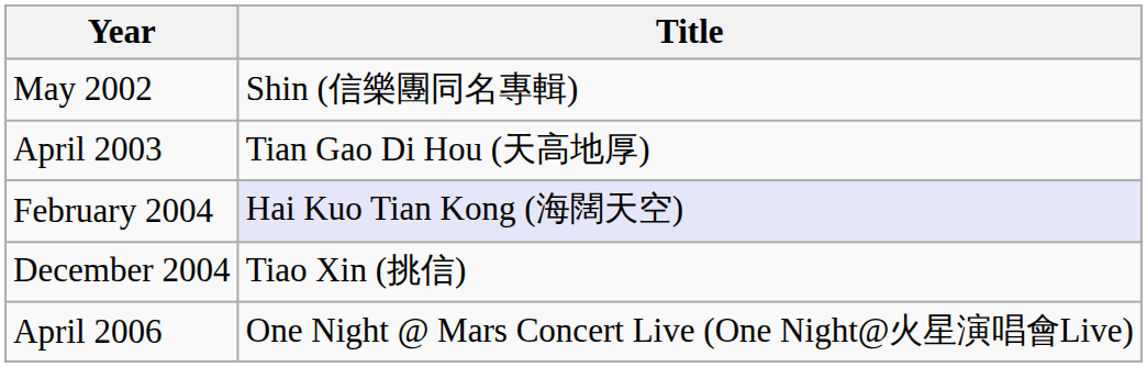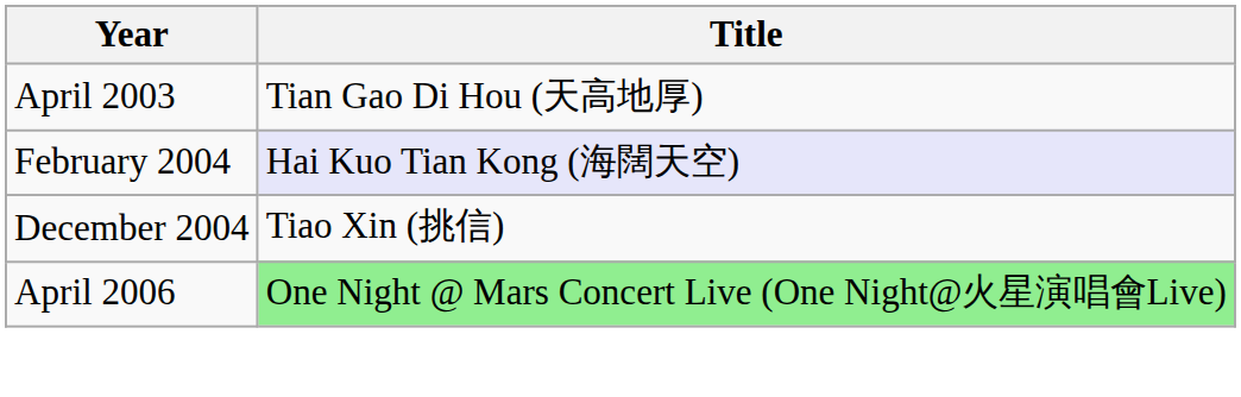 <table class="wikitable">
 <tr>
 <th>Year</th>
 <th>Title</th>
-</tr>
-<tr>
-<td>May 2002</td>
-<td>Shin (信樂團同名專輯)</td>
 </tr>
 <tr>
 <td>April 2003</td>
 <td>Tian Gao Di Hou (天高地厚)</td>
 </tr>
 <tr>
 <td>February 2004</td>
 <td style="background: lavender;">Hai Kuo Tian Kong (海闊天空)</td>
 </tr>
 <tr>
 <td>December 2004</td>
 <td>Tiao Xin (挑信)</td>
 </tr>
 <tr>
 <td>April 2006</td>
-<td>One Night @ Mars Concert Live (One Night@火星演唱會Live)</td>
+<td style="background: lightgreen;">One Night @ Mars Concert Live (One Night@火星演唱會Live)</td>
 </tr>
 </table>
